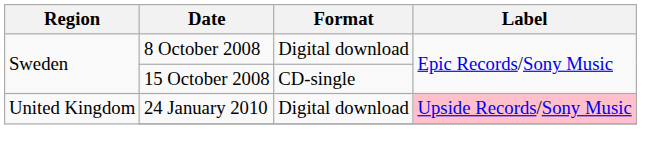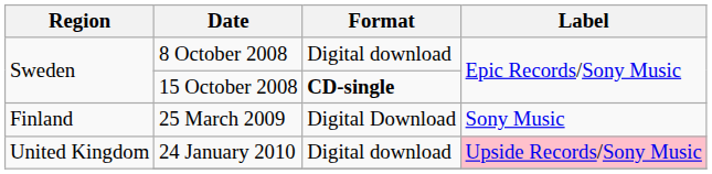 <table class="wikitable">
 <tr>
 <th>Region</th>
 <th>Date</th>
 <th>Format</th>
 <th>Label</th>
 </tr>
 <tr>
 <td rowspan="2">Sweden</td>
 <td>8 October 2008</td>
 <td>Digital download</td>
 <td rowspan="2"><a href='#'>Epic Records</a>/<a href='#'>Sony Music</a></td>
 </tr>
 <tr>
 <td>15 October 2008</td>
-<td>CD-single</td>
+<td><strong>CD-single</strong></td>
+</tr>
+<tr>
+<td>Finland</td>
+<td>25 March 2009</td>
+<td>Digital Download</td>
+<td rowspan="1"><a href='#'>Sony Music</a></td>
 </tr>
 <tr>
 <td rowspan="2">United Kingdom</td>
 <td>24 January 2010</td>
 <td>Digital download</td>
 <td rowspan="1" style="background: pink;"><a href='#'>Upside Records</a>/<a href='#'>Sony Music</a></td>
 </tr>
 <tr>
 </tr>
 </table>
